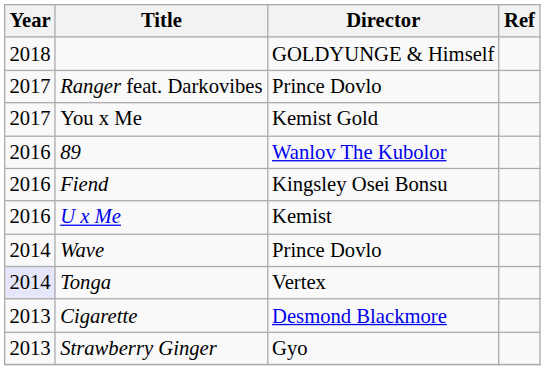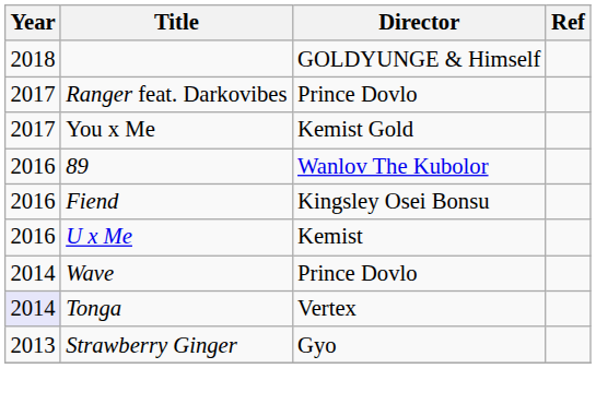 <table class="wikitable">
 <tr>
 <th>Year</th>
 <th>Title</th>
 <th>Director</th>
 <th>Ref</th>
 </tr>
 <tr>
 <td>2018</td>
 <td></td>
 <td>GOLDYUNGE & Himself</td>
 <td></td>
 </tr>
 <tr>
 <td>2017</td>
 <td><em>Ranger</em> feat. Darkovibes</td>
 <td>Prince Dovlo</td>
 <td></td>
 </tr>
 <tr>
 <td>2017</td>
 <td>You x Me</td>
 <td>Kemist Gold</td>
 <td></td>
 </tr>
 <tr>
 <td>2016</td>
 <td><em>89</em></td>
 <td><a href='#'>Wanlov The Kubolor</a></td>
 <td></td>
 </tr>
 <tr>
 <td>2016</td>
 <td><em>Fiend</em></td>
 <td>Kingsley Osei Bonsu</td>
 <td></td>
 </tr>
 <tr>
 <td>2016</td>
 <td><em><a href='#'>U x Me</a></em></td>
 <td>Kemist</td>
 <td></td>
 </tr>
 <tr>
 <td>2014</td>
 <td><em>Wave</em></td>
 <td>Prince Dovlo</td>
 <td></td>
 </tr>
 <tr>
 <td style="background: lavender;">2014</td>
 <td><em>Tonga</em></td>
 <td>Vertex</td>
 <td></td>
 </tr>
 <tr>
 <td>2013</td>
-<td><em>Cigarette</em></td>
-<td><a href='#'>Desmond Blackmore</a></td>
-<td></td>
-</tr>
-<tr>
-<td>2013</td>
 <td><em>Strawberry Ginger</em></td>
 <td>Gyo</td>
 <td></td>
 </tr>
 <tr>
 </tr>
 </table>
